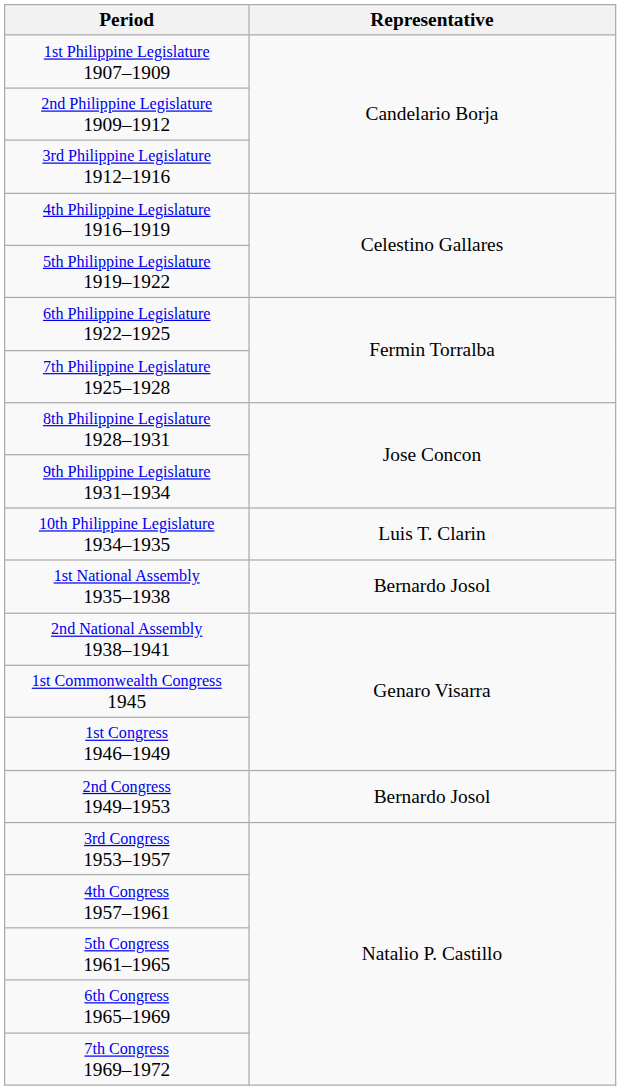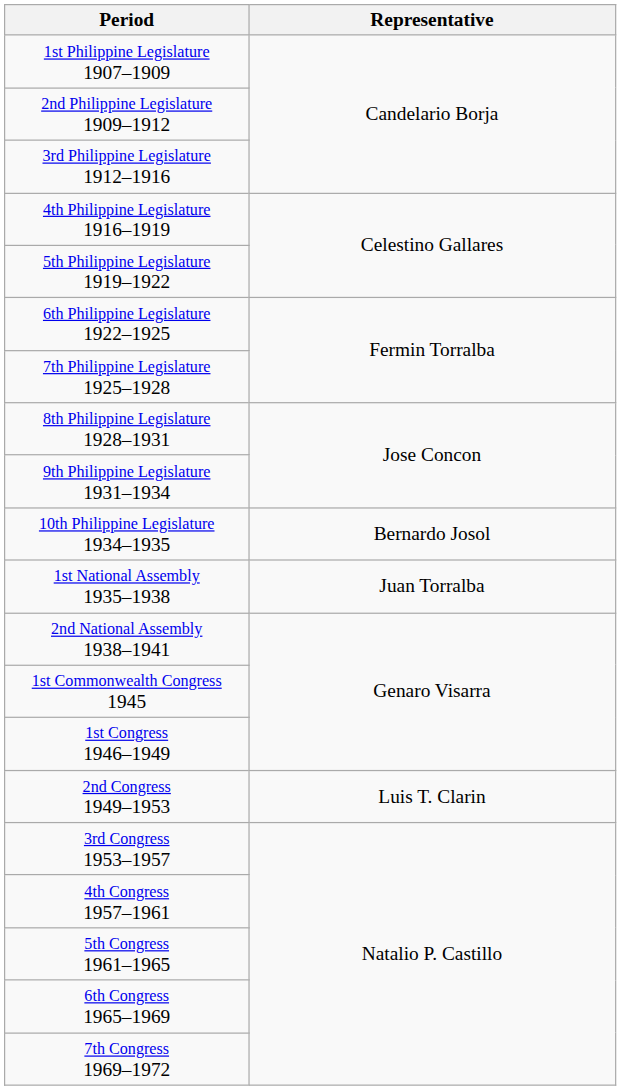 <table class="wikitable" style="text-align:center; width:40%;">
 <tr>
 <th width="40%">Period</th>
 <th>Representative</th>
 </tr>
 <tr>
 <td><small><a href='#'>1st Philippine Legislature</a></small><br>1907–1909</td>
 <td rowspan="3">Candelario Borja</td>
 </tr>
 <tr>
 <td><small><a href='#'>2nd Philippine Legislature</a></small><br>1909–1912</td>
 </tr>
 <tr>
 <td><small><a href='#'>3rd Philippine Legislature</a></small><br>1912–1916</td>
 </tr>
 <tr>
 <td><small><a href='#'>4th Philippine Legislature</a></small><br>1916–1919</td>
 <td rowspan="2">Celestino Gallares</td>
 </tr>
 <tr>
 <td><small><a href='#'>5th Philippine Legislature</a></small><br>1919–1922</td>
 </tr>
 <tr>
 <td><small><a href='#'>6th Philippine Legislature</a></small><br>1922–1925</td>
 <td rowspan="2">Fermin Torralba</td>
 </tr>
 <tr>
 <td><small><a href='#'>7th Philippine Legislature</a></small><br>1925–1928</td>
 </tr>
 <tr>
 <td><small><a href='#'>8th Philippine Legislature</a></small><br>1928–1931</td>
 <td rowspan="2">Jose Concon</td>
 </tr>
 <tr>
 <td><small><a href='#'>9th Philippine Legislature</a></small><br>1931–1934</td>
 </tr>
 <tr>
 <td><small><a href='#'>10th Philippine Legislature</a></small><br>1934–1935</td>
-<td>Luis T. Clarin</td>
+<td>Bernardo Josol</td>
 </tr>
 <tr>
 <td><small><a href='#'>1st National Assembly</a></small><br>1935–1938</td>
-<td>Bernardo Josol</td>
+<td>Juan Torralba</td>
 </tr>
 <tr>
 <td><small><a href='#'>2nd National Assembly</a></small><br>1938–1941</td>
 <td rowspan="3">Genaro Visarra</td>
 </tr>
 <tr>
 <td><small><a href='#'>1st Commonwealth Congress</a></small><br>1945</td>
 </tr>
 <tr>
 <td><small><a href='#'>1st Congress</a></small><br>1946–1949</td>
 </tr>
 <tr>
 <td><small><a href='#'>2nd Congress</a></small><br>1949–1953</td>
-<td>Bernardo Josol</td>
+<td>Luis T. Clarin</td>
 </tr>
 <tr>
 <td><small><a href='#'>3rd Congress</a></small><br>1953–1957</td>
 <td rowspan="5">Natalio P. Castillo</td>
 </tr>
 <tr>
 <td><small><a href='#'>4th Congress</a></small><br>1957–1961</td>
 </tr>
 <tr>
 <td><small><a href='#'>5th Congress</a></small><br>1961–1965</td>
 </tr>
 <tr>
 <td><small><a href='#'>6th Congress</a></small><br>1965–1969</td>
 </tr>
 <tr>
 <td><small><a href='#'>7th Congress</a></small><br>1969–1972</td>
 </tr>
 </table>
